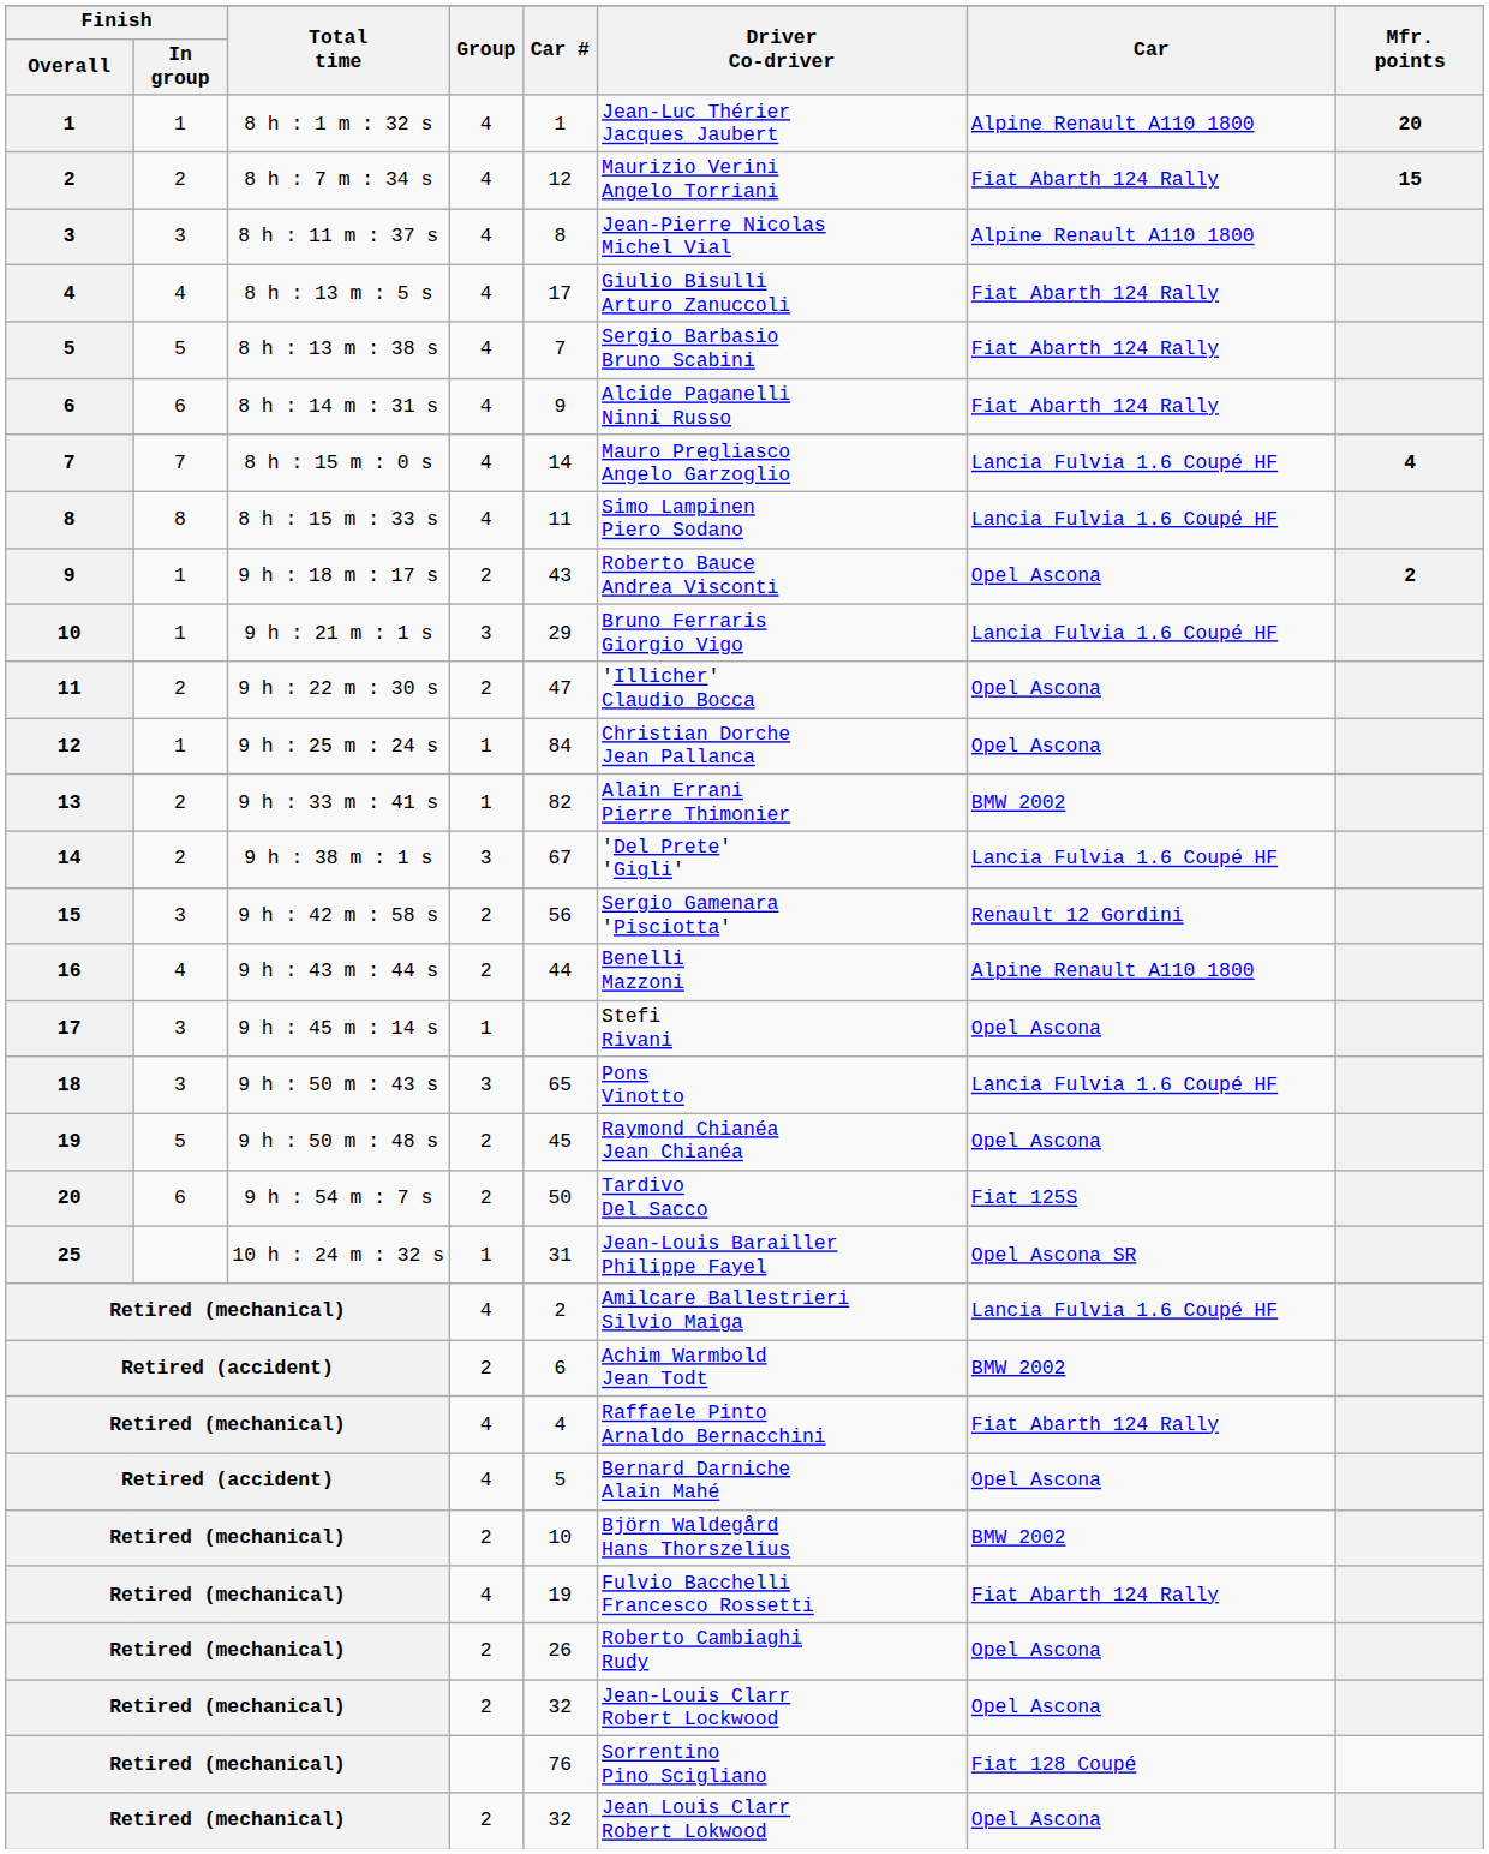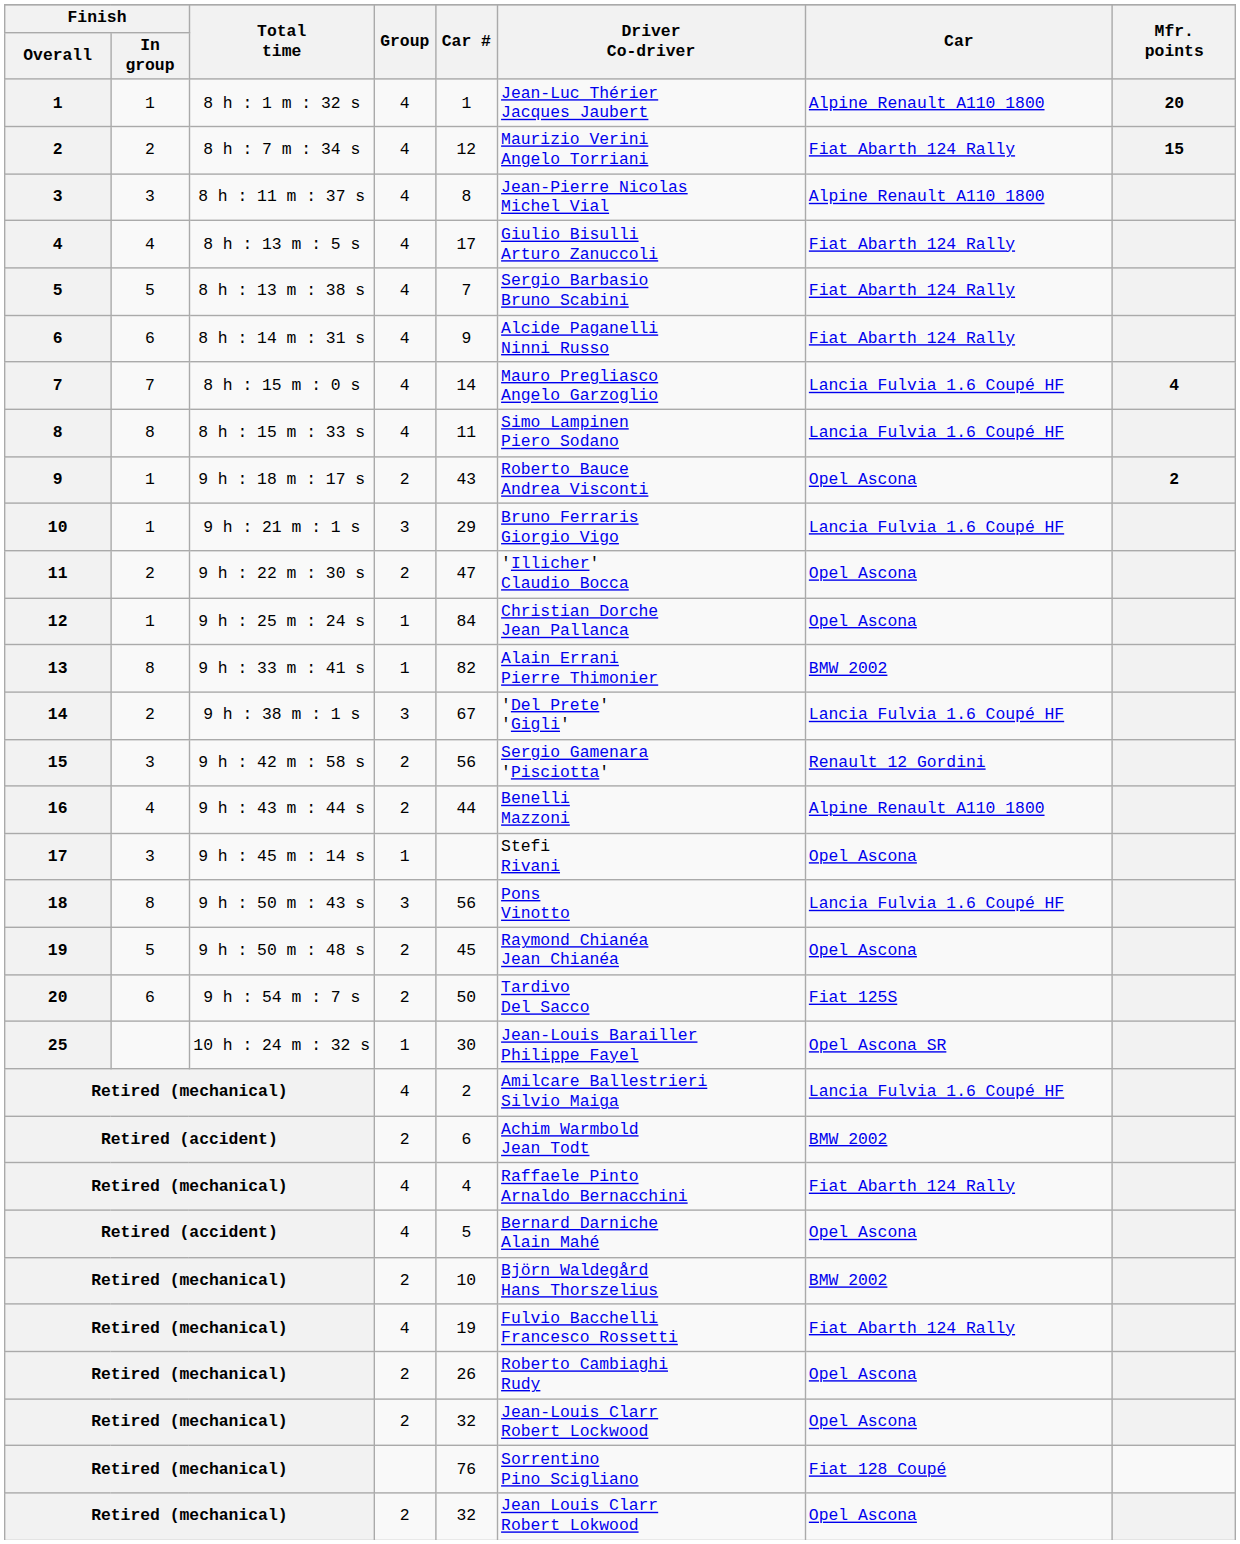 <table class="wikitable" style="font-size:90%;">
 <tr>
 </tr>
 <tr style="background:#efefef;">
 <th style="width:15%;" colspan="2">Finish</th>
 <th style="width:15%;" rowspan="2">Total<br>time</th>
 <th style="width:5%;" rowspan="2">Group</th>
 <th style="width:5%;" rowspan="2">Car #</th>
 <th style="width:25%;" rowspan="2">Driver<br>Co-driver</th>
 <th style="width:25%;" rowspan="2">Car</th>
 <th style="width:10%;" rowspan="2">Mfr.<br>points</th>
 </tr>
 <tr>
 <th>Overall</th>
 <th>In<br>group</th>
 </tr>
 <tr align=center>
 <th>1</th>
 <td>1</td>
 <td>8 h : 1 m : 32 s</td>
 <td>4</td>
 <td>1</td>
 <td align=left> <a href='#'>Jean-Luc Thérier</a><br> <a href='#'>Jacques Jaubert</a></td>
 <td align=left> <a href='#'>Alpine Renault A110 1800</a></td>
 <th>20</th>
 </tr>
 <tr align=center>
 <th>2</th>
 <td>2</td>
 <td>8 h : 7 m : 34 s</td>
 <td>4</td>
 <td>12</td>
 <td align=left> <a href='#'>Maurizio Verini</a><br> <a href='#'>Angelo Torriani</a></td>
 <td align=left> <a href='#'>Fiat Abarth 124 Rally</a></td>
 <th>15</th>
 </tr>
 <tr align=center>
 <th>3</th>
 <td>3</td>
 <td>8 h : 11 m : 37 s</td>
 <td>4</td>
 <td>8</td>
 <td align=left> <a href='#'>Jean-Pierre Nicolas</a><br> <a href='#'>Michel Vial</a></td>
 <td align=left> <a href='#'>Alpine Renault A110 1800</a></td>
 <th></th>
 </tr>
 <tr align=center>
 <th>4</th>
 <td>4</td>
 <td>8 h : 13 m : 5 s</td>
 <td>4</td>
 <td>17</td>
 <td align=left> <a href='#'>Giulio Bisulli</a><br> <a href='#'>Arturo Zanuccoli</a></td>
 <td align=left> <a href='#'>Fiat Abarth 124 Rally</a></td>
 <th></th>
 </tr>
 <tr align=center>
 <th>5</th>
 <td>5</td>
 <td>8 h : 13 m : 38 s</td>
 <td>4</td>
 <td>7</td>
 <td align=left> <a href='#'>Sergio Barbasio</a><br> <a href='#'>Bruno Scabini</a></td>
 <td align=left> <a href='#'>Fiat Abarth 124 Rally</a></td>
 <th></th>
 </tr>
 <tr align=center>
 <th>6</th>
 <td>6</td>
 <td>8 h : 14 m : 31 s</td>
 <td>4</td>
 <td>9</td>
 <td align=left> <a href='#'>Alcide Paganelli</a><br> <a href='#'>Ninni Russo</a></td>
 <td align=left> <a href='#'>Fiat Abarth 124 Rally</a></td>
 <th></th>
 </tr>
 <tr align=center>
 <th>7</th>
 <td>7</td>
 <td>8 h : 15 m : 0 s</td>
 <td>4</td>
 <td>14</td>
 <td align=left> <a href='#'>Mauro Pregliasco</a><br> <a href='#'>Angelo Garzoglio</a></td>
 <td align=left> <a href='#'>Lancia Fulvia 1.6 Coupé HF</a></td>
 <th>4</th>
 </tr>
 <tr align=center>
 <th>8</th>
 <td>8</td>
 <td>8 h : 15 m : 33 s</td>
 <td>4</td>
 <td>11</td>
 <td align=left> <a href='#'>Simo Lampinen</a><br> <a href='#'>Piero Sodano</a></td>
 <td align=left> <a href='#'>Lancia Fulvia 1.6 Coupé HF</a></td>
 <th></th>
 </tr>
 <tr align=center>
 <th>9</th>
 <td>1</td>
 <td>9 h : 18 m : 17 s</td>
 <td>2</td>
 <td>43</td>
 <td align=left> <a href='#'>Roberto Bauce</a><br> <a href='#'>Andrea Visconti</a></td>
 <td align=left> <a href='#'>Opel Ascona</a></td>
 <th>2</th>
 </tr>
 <tr align=center>
 <th>10</th>
 <td>1</td>
 <td>9 h : 21 m : 1 s</td>
 <td>3</td>
 <td>29</td>
 <td align=left> <a href='#'>Bruno Ferraris</a><br> <a href='#'>Giorgio Vigo</a></td>
 <td align=left> <a href='#'>Lancia Fulvia 1.6 Coupé HF</a></td>
 <th></th>
 </tr>
 <tr align=center>
 <th>11</th>
 <td>2</td>
 <td>9 h : 22 m : 30 s</td>
 <td>2</td>
 <td>47</td>
 <td align=left> '<a href='#'>Illicher</a>'<br> <a href='#'>Claudio Bocca</a></td>
 <td align=left> <a href='#'>Opel Ascona</a></td>
 <th></th>
 </tr>
 <tr align=center>
 <th>12</th>
 <td>1</td>
 <td>9 h : 25 m : 24 s</td>
 <td>1</td>
 <td>84</td>
 <td align=left> <a href='#'>Christian Dorche</a><br> <a href='#'>Jean Pallanca</a></td>
 <td align=left> <a href='#'>Opel Ascona</a></td>
 <th></th>
 </tr>
 <tr align=center>
 <th>13</th>
-<td>2</td>
+<td>8</td>
 <td>9 h : 33 m : 41 s</td>
 <td>1</td>
 <td>82</td>
 <td align=left> <a href='#'>Alain Errani</a><br> <a href='#'>Pierre Thimonier</a></td>
 <td align=left> <a href='#'>BMW 2002</a></td>
 <th></th>
 </tr>
 <tr align=center>
 <th>14</th>
 <td>2</td>
 <td>9 h : 38 m : 1 s</td>
 <td>3</td>
 <td>67</td>
 <td align=left> '<a href='#'>Del Prete</a>'<br> '<a href='#'>Gigli</a>'</td>
 <td align=left> <a href='#'>Lancia Fulvia 1.6 Coupé HF</a></td>
 <th></th>
 </tr>
 <tr align=center>
 <th>15</th>
 <td>3</td>
 <td>9 h : 42 m : 58 s</td>
 <td>2</td>
 <td>56</td>
 <td align=left> <a href='#'>Sergio Gamenara</a><br> '<a href='#'>Pisciotta</a>'</td>
 <td align=left> <a href='#'>Renault 12 Gordini</a></td>
 <th></th>
 </tr>
 <tr align=center>
 <th>16</th>
 <td>4</td>
 <td>9 h : 43 m : 44 s</td>
 <td>2</td>
 <td>44</td>
 <td align=left> <a href='#'>Benelli</a><br> <a href='#'>Mazzoni</a></td>
 <td align=left> <a href='#'>Alpine Renault A110 1800</a></td>
 <th></th>
 </tr>
 <tr align=center>
 <th>17</th>
 <td>3</td>
 <td>9 h : 45 m : 14 s</td>
 <td>1</td>
 <td></td>
 <td align=left> Stefi<br> <a href='#'>Rivani</a></td>
 <td align=left> <a href='#'>Opel Ascona</a></td>
 <th></th>
 </tr>
 <tr align=center>
 <th>18</th>
-<td>3</td>
+<td>8</td>
 <td>9 h : 50 m : 43 s</td>
 <td>3</td>
-<td>65</td>
+<td>56</td>
 <td align=left> <a href='#'>Pons</a><br> <a href='#'>Vinotto</a></td>
 <td align=left> <a href='#'>Lancia Fulvia 1.6 Coupé HF</a></td>
 <th></th>
 </tr>
 <tr align=center>
 <th>19</th>
 <td>5</td>
 <td>9 h : 50 m : 48 s</td>
 <td>2</td>
 <td>45</td>
 <td align=left> <a href='#'>Raymond Chianéa</a><br> <a href='#'>Jean Chianéa</a></td>
 <td align=left> <a href='#'>Opel Ascona</a></td>
 <th></th>
 </tr>
 <tr align=center>
 <th>20</th>
 <td>6</td>
 <td>9 h : 54 m : 7 s</td>
 <td>2</td>
 <td>50</td>
 <td align=left> <a href='#'>Tardivo</a><br> <a href='#'>Del Sacco</a></td>
 <td align=left> <a href='#'>Fiat 125S</a></td>
 <th></th>
 </tr>
 <tr align=center>
 <th>25</th>
 <td></td>
 <td>10 h : 24 m : 32 s</td>
 <td>1</td>
-<td>31</td>
+<td>30</td>
 <td align=left> <a href='#'>Jean-Louis Barailler</a><br> <a href='#'>Philippe Fayel</a></td>
 <td align=left> <a href='#'>Opel Ascona SR</a></td>
 <th></th>
 </tr>
 <tr align=center>
 <th colspan=3>Retired (mechanical)</th>
 <td>4</td>
 <td>2</td>
 <td align=left> <a href='#'>Amilcare Ballestrieri</a><br> <a href='#'>Silvio Maiga</a></td>
 <td align=left> <a href='#'>Lancia Fulvia 1.6 Coupé HF</a></td>
 <th></th>
 </tr>
 <tr align=center>
 <th colspan=3>Retired (accident)</th>
 <td>2</td>
 <td>6</td>
 <td align=left> <a href='#'>Achim Warmbold</a><br> <a href='#'>Jean Todt</a></td>
 <td align=left> <a href='#'>BMW 2002</a></td>
 <th></th>
 </tr>
 <tr align=center>
 <th colspan=3>Retired (mechanical)</th>
 <td>4</td>
 <td>4</td>
 <td align=left> <a href='#'>Raffaele Pinto</a><br> <a href='#'>Arnaldo Bernacchini</a></td>
 <td align=left> <a href='#'>Fiat Abarth 124 Rally</a></td>
 <th></th>
 </tr>
 <tr align=center>
 <th colspan=3>Retired (accident)</th>
 <td>4</td>
 <td>5</td>
 <td align=left> <a href='#'>Bernard Darniche</a><br> <a href='#'>Alain Mahé</a></td>
 <td align=left> <a href='#'>Opel Ascona</a></td>
 <th></th>
 </tr>
 <tr align=center>
 <th colspan=3>Retired (mechanical)</th>
 <td>2</td>
 <td>10</td>
 <td align=left> <a href='#'>Björn Waldegård</a><br> <a href='#'>Hans Thorszelius</a></td>
 <td align=left> <a href='#'>BMW 2002</a></td>
 <th></th>
 </tr>
 <tr align=center>
 <th colspan=3>Retired (mechanical)</th>
 <td>4</td>
 <td>19</td>
 <td align=left> <a href='#'>Fulvio Bacchelli</a><br> <a href='#'>Francesco Rossetti</a></td>
 <td align=left> <a href='#'>Fiat Abarth 124 Rally</a></td>
 <th></th>
 </tr>
 <tr align=center>
 <th colspan=3>Retired (mechanical)</th>
 <td>2</td>
 <td>26</td>
 <td align=left> <a href='#'>Roberto Cambiaghi</a><br> <a href='#'>Rudy</a></td>
 <td align=left> <a href='#'>Opel Ascona</a></td>
 <th></th>
 </tr>
 <tr align=center>
 <th colspan=3>Retired (mechanical)</th>
 <td>2</td>
 <td>32</td>
 <td align=left> <a href='#'>Jean-Louis Clarr</a><br> <a href='#'>Robert Lockwood</a></td>
 <td align=left> <a href='#'>Opel Ascona</a></td>
 <th></th>
 </tr>
 <tr align=center>
 <th colspan=3>Retired (mechanical)</th>
 <td></td>
 <td>76</td>
 <td align=left> <a href='#'>Sorrentino</a><br> <a href='#'>Pino Scigliano</a></td>
 <td align=left> <a href='#'>Fiat 128 Coupé</a></td>
 </tr>
 <tr align=center>
 <th colspan=3>Retired (mechanical)</th>
 <td>2</td>
 <td>32</td>
 <td align=left> <a href='#'>Jean Louis Clarr</a><br> <a href='#'>Robert Lokwood</a></td>
 <td align=left> <a href='#'>Opel Ascona</a></td>
 <th></th>
 </tr>
 </table>
